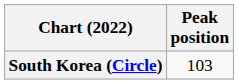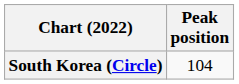 <table class="wikitable plainrowheaders" style="text-align:center">
 <tr>
 <th scope="col">Chart (2022)</th>
 <th scope="col">Peak<br>position</th>
 </tr>
 <tr>
 <th scope="row">South Korea (<a href='#'>Circle</a>)</th>
-<td>103</td>
+<td>104</td>
 </tr>
 </table>
